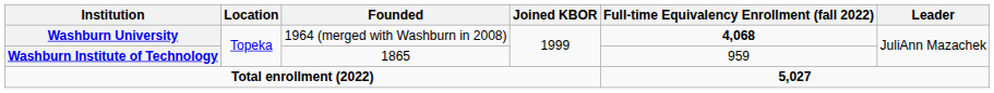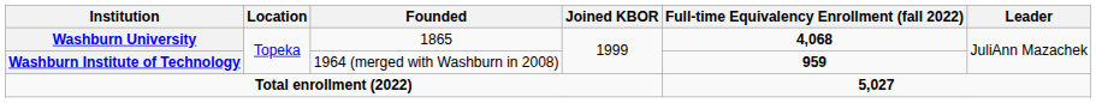 <table class="wikitable sortable" style="text-align:center">
 <tr>
 <th>Institution</th>
 <th>Location</th>
 <th>Founded</th>
 <th>Joined KBOR</th>
 <th>Full-time Equivalency Enrollment (fall 2022)</th>
 <th>Leader</th>
 </tr>
 <tr>
 <th><a href='#'>Washburn University</a></th>
 <td rowspan="2"><a href='#'>Topeka</a></td>
-<td>1964 (merged with Washburn in 2008)</td>
+<td>1865</td>
 <td rowspan="2">1999</td>
 <td><strong>4,068</strong></td>
 <td rowspan="2">JuliAnn Mazachek</td>
 </tr>
 <tr>
 <th><a href='#'>Washburn Institute of Technology</a></th>
-<td>1865</td>
-<td>959</td>
+<td>1964 (merged with Washburn in 2008)</td>
+<td><strong>959</strong></td>
 </tr>
 <tr>
 <td colspan=4><strong>Total enrollment (2022)</strong></td>
 <td colspan=2><strong>5,027</strong></td>
 </tr>
 </table>
